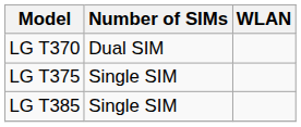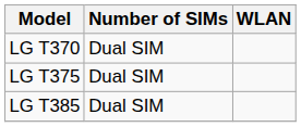 <table class="wikitable">
 <tr>
 <th>Model</th>
 <th>Number of SIMs</th>
 <th>WLAN</th>
 </tr>
 <tr>
 <td>LG T370</td>
 <td>Dual SIM</td>
 <td></td>
 </tr>
 <tr>
 <td>LG T375</td>
-<td>Single SIM</td>
+<td>Dual SIM</td>
 <td></td>
 </tr>
 <tr>
 <td>LG T385</td>
-<td>Single SIM</td>
+<td>Dual SIM</td>
 <td></td>
 </tr>
 <tr>
 </tr>
 </table>
